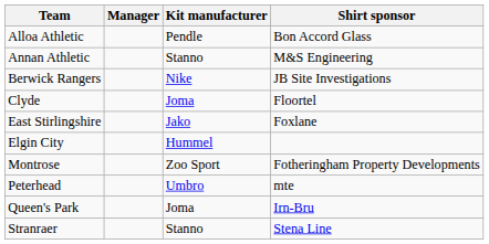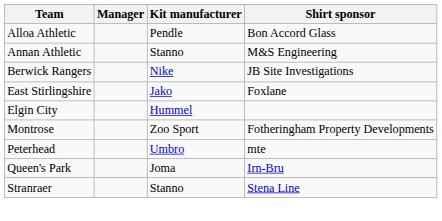 <table class="wikitable sortable">
 <tr>
 <th>Team</th>
 <th>Manager</th>
 <th>Kit manufacturer</th>
 <th>Shirt sponsor</th>
 </tr>
 <tr>
 <td>Alloa Athletic</td>
 <td> </td>
 <td>Pendle</td>
 <td>Bon Accord Glass</td>
 </tr>
 <tr>
 <td>Annan Athletic</td>
 <td> </td>
 <td>Stanno</td>
 <td>M&S Engineering</td>
 </tr>
 <tr>
 <td>Berwick Rangers</td>
 <td> </td>
 <td><a href='#'>Nike</a></td>
 <td>JB Site Investigations</td>
-</tr>
-<tr>
-<td>Clyde</td>
-<td> </td>
-<td><a href='#'>Joma</a></td>
-<td>Floortel</td>
 </tr>
 <tr>
 <td>East Stirlingshire</td>
 <td> </td>
 <td><a href='#'>Jako</a></td>
 <td>Foxlane</td>
 </tr>
 <tr>
 <td>Elgin City</td>
 <td> </td>
 <td><a href='#'>Hummel</a></td>
 <td></td>
 </tr>
 <tr>
 <td>Montrose</td>
 <td> </td>
 <td>Zoo Sport</td>
 <td>Fotheringham Property Developments</td>
 </tr>
 <tr>
 <td>Peterhead</td>
 <td> </td>
 <td><a href='#'>Umbro</a></td>
 <td>mte</td>
 </tr>
 <tr>
 <td>Queen's Park</td>
 <td> </td>
 <td>Joma</td>
 <td><a href='#'>Irn-Bru</a></td>
 </tr>
 <tr>
 <td>Stranraer</td>
 <td> </td>
 <td>Stanno</td>
 <td><a href='#'>Stena Line</a></td>
 </tr>
 </table>
